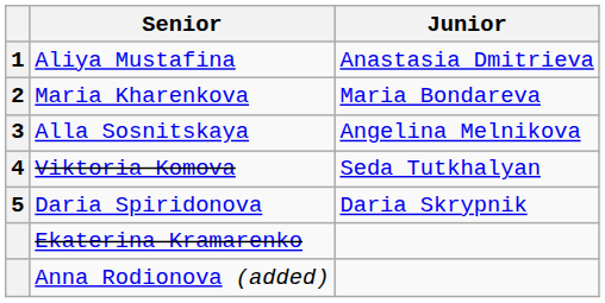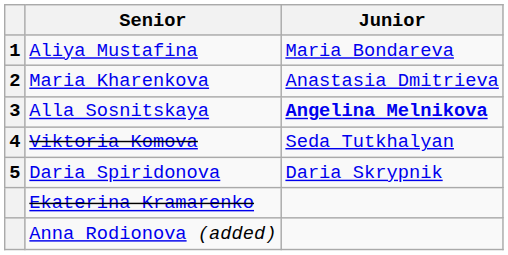 <table class="wikitable">
 <tr>
 <th></th>
 <th>Senior</th>
 <th>Junior</th>
 </tr>
 <tr>
 <th>1</th>
 <td><a href='#'>Aliya Mustafina</a></td>
-<td><a href='#'>Anastasia Dmitrieva</a></td>
+<td><a href='#'>Maria Bondareva</a></td>
 </tr>
 <tr>
 <th>2</th>
 <td><a href='#'>Maria Kharenkova</a></td>
-<td><a href='#'>Maria Bondareva</a></td>
+<td><a href='#'>Anastasia Dmitrieva</a></td>
 </tr>
 <tr>
 <th>3</th>
 <td><a href='#'>Alla Sosnitskaya</a></td>
-<td><a href='#'>Angelina Melnikova</a></td>
+<td><strong><a href='#'>Angelina Melnikova</a></strong></td>
 </tr>
 <tr>
 <th>4</th>
 <td><s><a href='#'>Viktoria Komova</a></s></td>
 <td><a href='#'>Seda Tutkhalyan</a></td>
 </tr>
 <tr>
 <th>5</th>
 <td><a href='#'>Daria Spiridonova</a></td>
 <td><a href='#'>Daria Skrypnik</a></td>
 </tr>
 <tr>
 <th></th>
 <td><s><a href='#'>Ekaterina Kramarenko</a></s></td>
 <td></td>
 </tr>
 <tr>
 <th></th>
 <td><a href='#'>Anna Rodionova</a> <em>(added)</em></td>
 <td></td>
 </tr>
 </table>
